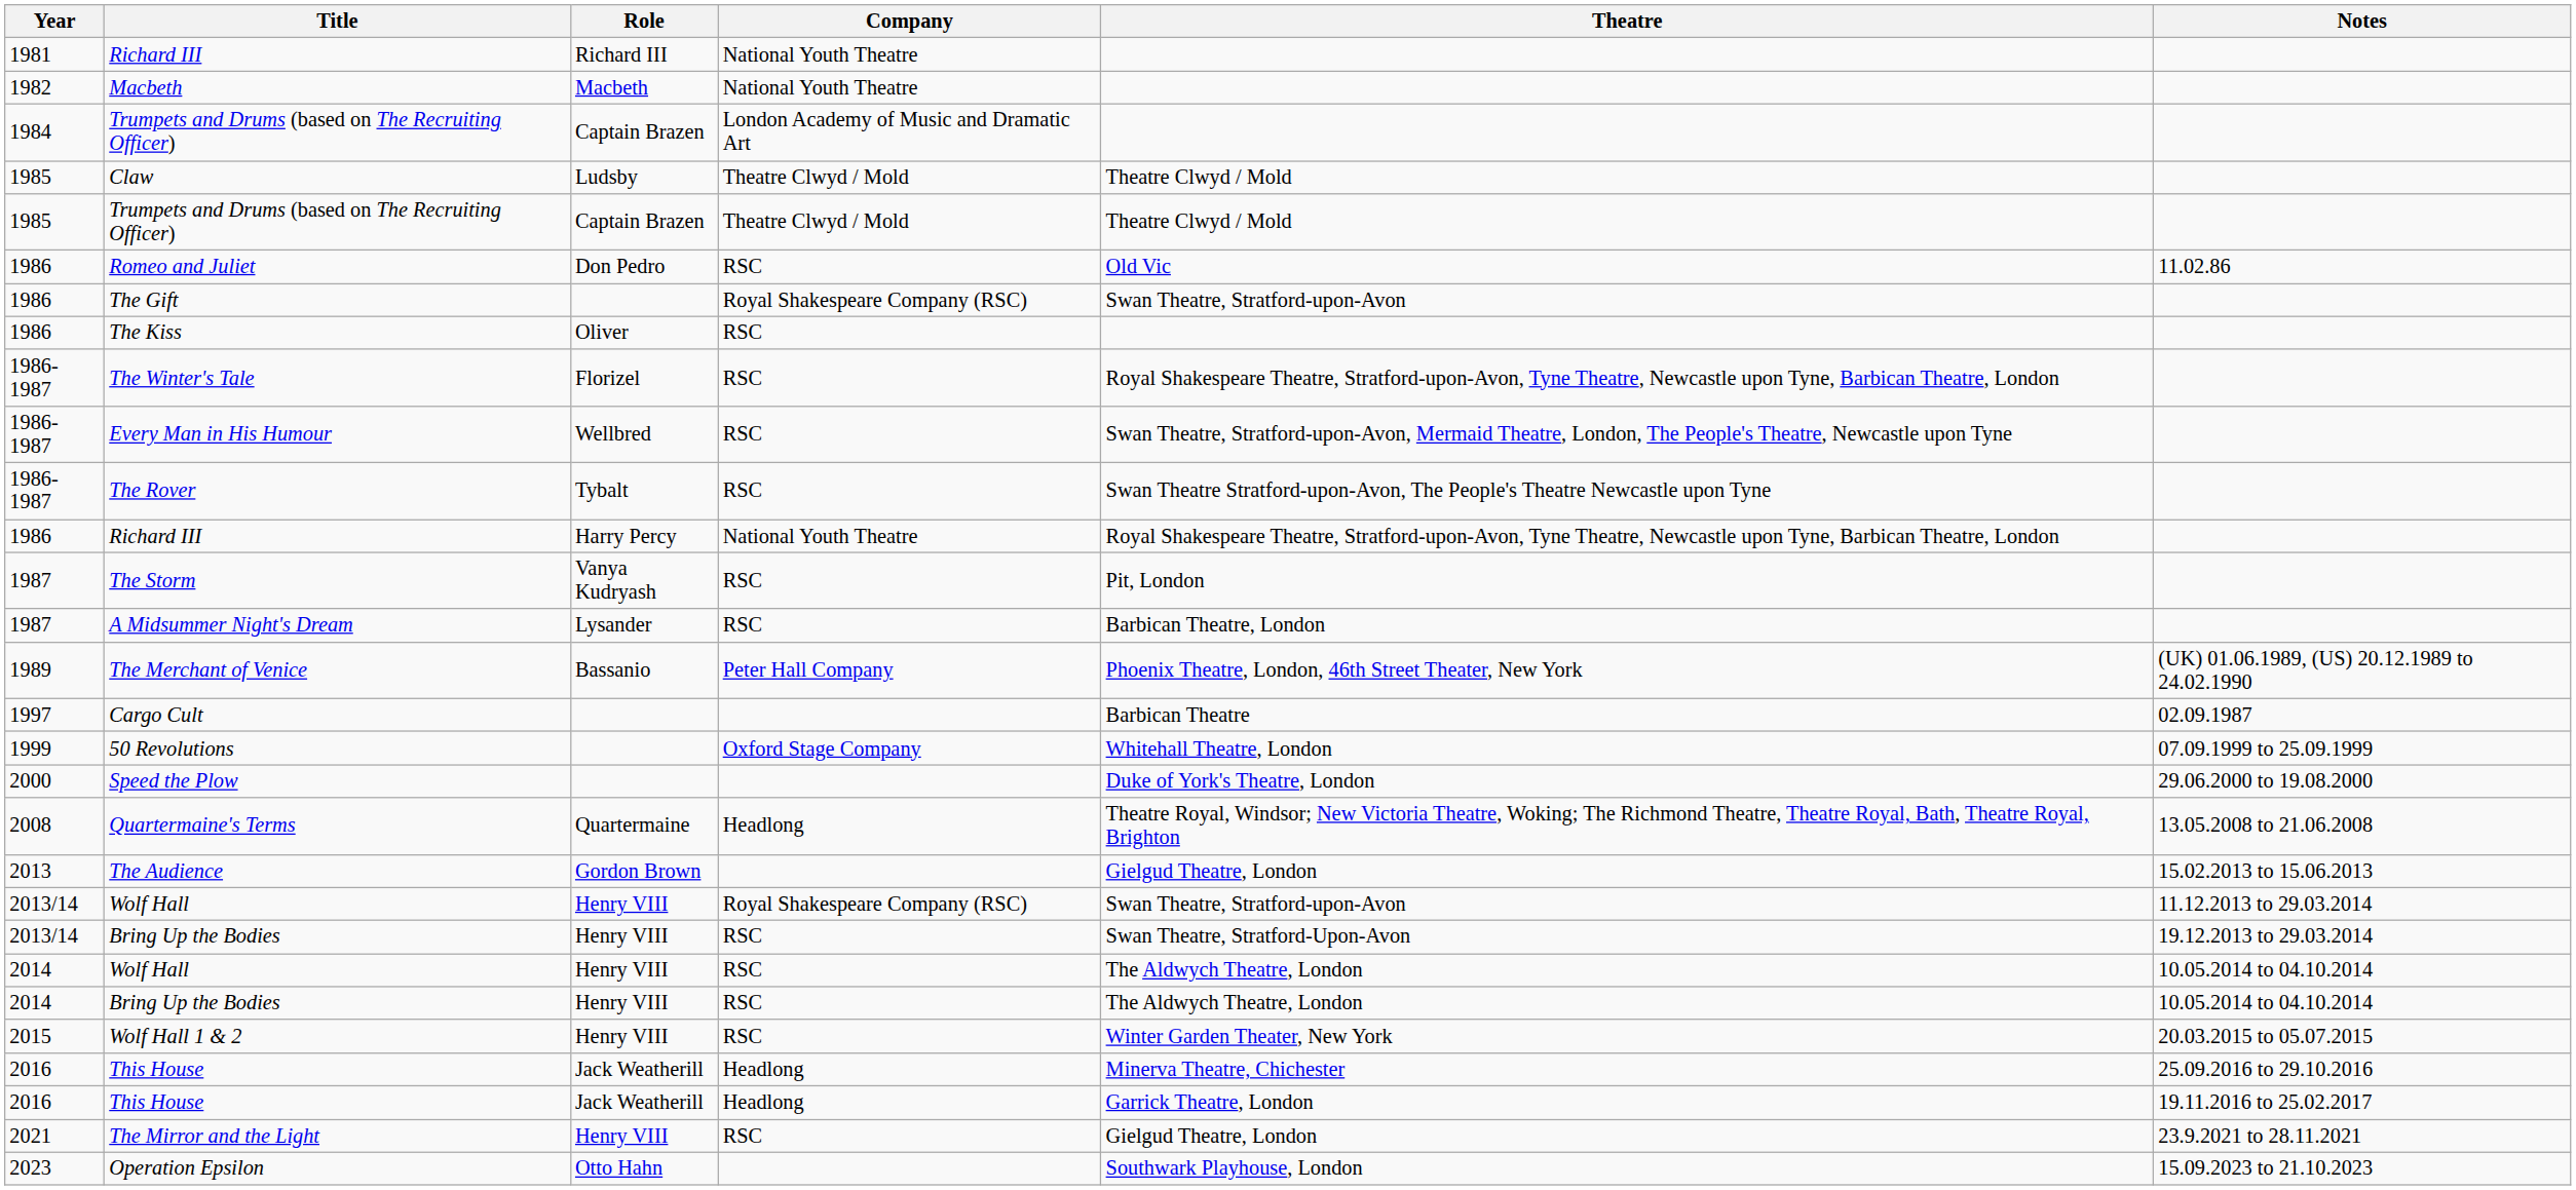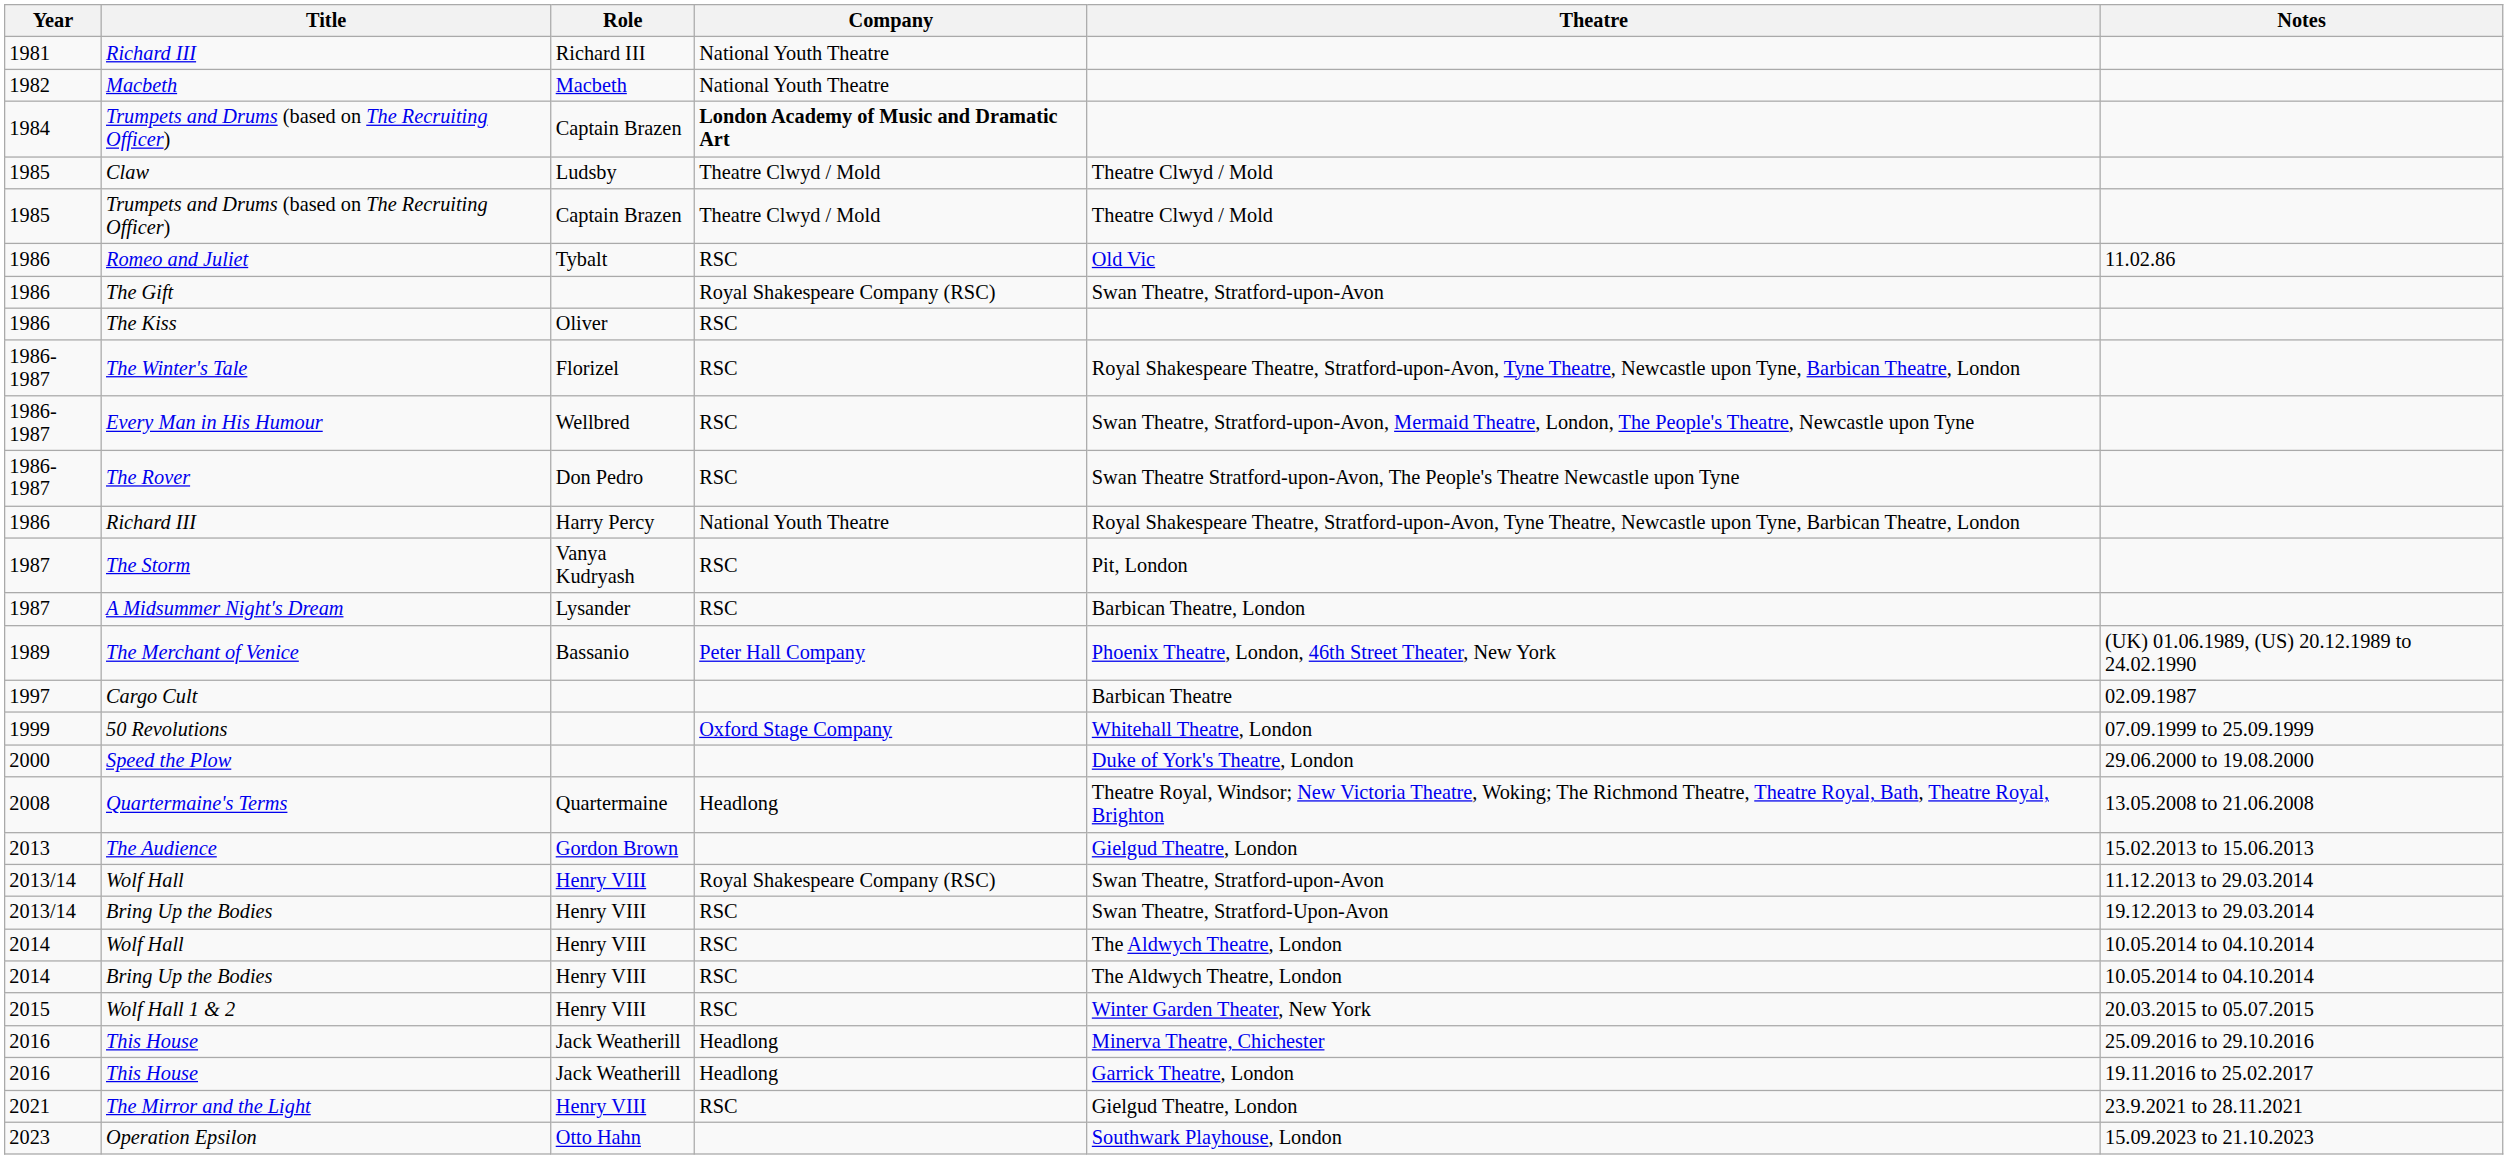 <table class="wikitable sortable">
 <tr>
 <th>Year</th>
 <th>Title</th>
 <th>Role</th>
 <th>Company</th>
 <th>Theatre</th>
 <th class="unsortable">Notes</th>
 </tr>
 <tr>
 <td>1981</td>
 <td><em><a href='#'>Richard III</a></em></td>
 <td>Richard III</td>
 <td>National Youth Theatre</td>
 <td></td>
 <td></td>
 </tr>
 <tr>
 <td>1982</td>
 <td><em><a href='#'>Macbeth</a></em></td>
 <td><a href='#'>Macbeth</a></td>
 <td>National Youth Theatre</td>
 <td></td>
 <td></td>
 </tr>
 <tr>
 <td>1984</td>
 <td><em><a href='#'>Trumpets and Drums</a></em> (based on <em><a href='#'>The Recruiting Officer</a></em>)</td>
 <td>Captain Brazen</td>
-<td>London Academy of Music and Dramatic Art</td>
+<td><strong>London Academy of Music and Dramatic Art</strong></td>
 <td></td>
 <td></td>
 </tr>
 <tr>
 <td>1985</td>
 <td><em>Claw</em></td>
 <td>Ludsby</td>
 <td>Theatre Clwyd / Mold</td>
 <td>Theatre Clwyd / Mold</td>
 <td></td>
 </tr>
 <tr>
 <td>1985</td>
 <td><em>Trumpets and Drums</em> (based on <em>The Recruiting Officer</em>)</td>
 <td>Captain Brazen</td>
 <td>Theatre Clwyd / Mold</td>
 <td>Theatre Clwyd / Mold</td>
 <td></td>
 </tr>
 <tr>
 <td>1986</td>
 <td><em><a href='#'>Romeo and Juliet</a></em></td>
-<td>Don Pedro</td>
+<td>Tybalt</td>
 <td>RSC</td>
 <td><a href='#'>Old Vic</a></td>
 <td>11.02.86</td>
 </tr>
 <tr>
 <td>1986</td>
 <td><em>The Gift</em></td>
 <td></td>
 <td>Royal Shakespeare Company (RSC)</td>
 <td>Swan Theatre, Stratford-upon-Avon</td>
 <td></td>
 </tr>
 <tr>
 <td>1986</td>
 <td><em>The Kiss</em></td>
 <td>Oliver</td>
 <td>RSC</td>
 <td></td>
 <td></td>
 </tr>
 <tr>
 <td>1986-1987</td>
 <td><em><a href='#'>The Winter's Tale</a></em></td>
 <td>Florizel</td>
 <td>RSC</td>
 <td>Royal Shakespeare Theatre, Stratford-upon-Avon, <a href='#'>Tyne Theatre</a>, Newcastle upon Tyne, <a href='#'>Barbican Theatre</a>, London</td>
 <td></td>
 </tr>
 <tr>
 <td>1986-1987</td>
 <td><em><a href='#'>Every Man in His Humour</a></em></td>
 <td>Wellbred</td>
 <td>RSC</td>
 <td>Swan Theatre, Stratford-upon-Avon, <a href='#'>Mermaid Theatre</a>, London, <a href='#'>The People's Theatre</a>, Newcastle upon Tyne</td>
 <td></td>
 </tr>
 <tr>
 <td>1986-1987</td>
 <td><em><a href='#'>The Rover</a></em></td>
-<td>Tybalt</td>
+<td>Don Pedro</td>
 <td>RSC</td>
 <td>Swan Theatre Stratford-upon-Avon, The People's Theatre Newcastle upon Tyne</td>
 <td></td>
 </tr>
 <tr>
 <td>1986</td>
 <td><em>Richard III</em></td>
 <td>Harry Percy</td>
 <td>National Youth Theatre</td>
 <td>Royal Shakespeare Theatre, Stratford-upon-Avon, Tyne Theatre, Newcastle upon Tyne, Barbican Theatre, London</td>
 <td></td>
 </tr>
 <tr>
 <td>1987</td>
 <td><em><a href='#'>The Storm</a></em></td>
 <td>Vanya Kudryash</td>
 <td>RSC</td>
 <td>Pit, London</td>
 <td></td>
 </tr>
 <tr>
 <td>1987</td>
 <td><em><a href='#'>A Midsummer Night's Dream</a></em></td>
 <td>Lysander</td>
 <td>RSC</td>
 <td>Barbican Theatre, London</td>
 <td></td>
 </tr>
 <tr>
 <td>1989</td>
 <td><em><a href='#'>The Merchant of Venice</a></em></td>
 <td>Bassanio</td>
 <td><a href='#'>Peter Hall Company</a></td>
 <td><a href='#'>Phoenix Theatre</a>, London, <a href='#'>46th Street Theater</a>, New York</td>
 <td>(UK) 01.06.1989, (US) 20.12.1989 to 24.02.1990</td>
 </tr>
 <tr>
 <td>1997</td>
 <td><em>Cargo Cult</em></td>
 <td></td>
 <td></td>
 <td>Barbican Theatre</td>
 <td>02.09.1987</td>
 </tr>
 <tr>
 <td>1999</td>
 <td><em>50 Revolutions</em></td>
 <td></td>
 <td><a href='#'>Oxford Stage Company</a></td>
 <td><a href='#'>Whitehall Theatre</a>, London</td>
 <td>07.09.1999 to 25.09.1999</td>
 </tr>
 <tr>
 <td>2000</td>
 <td><em><a href='#'>Speed the Plow</a></em></td>
 <td></td>
 <td></td>
 <td><a href='#'>Duke of York's Theatre</a>, London</td>
 <td>29.06.2000 to 19.08.2000</td>
 </tr>
 <tr>
 <td>2008</td>
 <td><em><a href='#'>Quartermaine's Terms</a></em></td>
 <td>Quartermaine</td>
 <td>Headlong</td>
 <td>Theatre Royal, Windsor; <a href='#'>New Victoria Theatre</a>, Woking; The Richmond Theatre, <a href='#'>Theatre Royal, Bath</a>, <a href='#'>Theatre Royal, Brighton</a></td>
 <td>13.05.2008 to 21.06.2008</td>
 </tr>
 <tr>
 <td>2013</td>
 <td><em><a href='#'>The Audience</a></em></td>
 <td><a href='#'>Gordon Brown</a></td>
 <td></td>
 <td><a href='#'>Gielgud Theatre</a>, London</td>
 <td>15.02.2013 to 15.06.2013</td>
 </tr>
 <tr>
 <td>2013/14</td>
 <td><em>Wolf Hall</em></td>
 <td><a href='#'>Henry VIII</a></td>
 <td>Royal Shakespeare Company (RSC)</td>
 <td>Swan Theatre, Stratford-upon-Avon</td>
 <td>11.12.2013 to 29.03.2014</td>
 </tr>
 <tr>
 <td>2013/14</td>
 <td><em>Bring Up the Bodies</em></td>
 <td>Henry VIII</td>
 <td>RSC</td>
 <td>Swan Theatre, Stratford-Upon-Avon</td>
 <td>19.12.2013 to 29.03.2014</td>
 </tr>
 <tr>
 <td>2014</td>
 <td><em>Wolf Hall</em></td>
 <td>Henry VIII</td>
 <td>RSC</td>
 <td>The <a href='#'>Aldwych Theatre</a>, London</td>
 <td>10.05.2014 to 04.10.2014</td>
 </tr>
 <tr>
 <td>2014</td>
 <td><em>Bring Up the Bodies</em></td>
 <td>Henry VIII</td>
 <td>RSC</td>
 <td>The Aldwych Theatre, London</td>
 <td>10.05.2014 to 04.10.2014</td>
 </tr>
 <tr>
 <td>2015</td>
 <td><em>Wolf Hall 1 & 2</em></td>
 <td>Henry VIII</td>
 <td>RSC</td>
 <td><a href='#'>Winter Garden Theater</a>, New York</td>
 <td>20.03.2015 to 05.07.2015</td>
 </tr>
 <tr>
 <td>2016</td>
 <td><em><a href='#'>This House</a></em></td>
 <td>Jack Weatherill</td>
 <td>Headlong</td>
 <td><a href='#'>Minerva Theatre, Chichester</a></td>
 <td>25.09.2016 to 29.10.2016</td>
 </tr>
 <tr>
 <td>2016</td>
 <td><em><a href='#'>This House</a></em></td>
 <td>Jack Weatherill</td>
 <td>Headlong</td>
 <td><a href='#'>Garrick Theatre</a>, London</td>
 <td>19.11.2016 to 25.02.2017</td>
 </tr>
 <tr>
 <td>2021</td>
 <td><em><a href='#'>The Mirror and the Light</a></em></td>
 <td><a href='#'>Henry VIII</a></td>
 <td>RSC</td>
 <td>Gielgud Theatre, London</td>
 <td>23.9.2021 to 28.11.2021</td>
 </tr>
 <tr>
 <td>2023</td>
 <td><em>Operation Epsilon</em></td>
 <td><a href='#'>Otto Hahn</a></td>
 <td></td>
 <td><a href='#'>Southwark Playhouse</a>, London</td>
 <td>15.09.2023 to 21.10.2023</td>
 </tr>
 </table>
